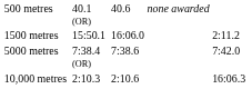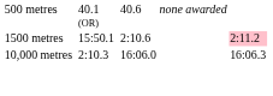 <table>
 <tr valign="top">
 <td>500 metres <br></td>
 <td></td>
 <td>40.1<br><small>(OR)</small></td>
 <td> <br>  <br> </td>
 <td>40.6</td>
 <td><em>none awarded</em></td>
 <td></td>
 </tr>
 <tr valign="top">
 <td>1500 metres <br></td>
 <td></td>
 <td>15:50.1</td>
 <td></td>
-<td>16:06.0</td>
+<td>2:10.6</td>
 <td></td>
-<td>2:11.2</td>
-</tr>
-<tr valign="top">
-<td>5000 metres <br></td>
-<td></td>
-<td>7:38.4<br><small>(OR)</small></td>
-<td></td>
-<td>7:38.6</td>
-<td></td>
-<td>7:42.0</td>
+<td style="background: pink;">2:11.2</td>
 </tr>
 <tr valign="top">
 <td>10,000 metres <br></td>
 <td></td>
 <td>2:10.3</td>
 <td></td>
-<td>2:10.6</td>
+<td>16:06.0</td>
 <td></td>
 <td>16:06.3</td>
 </tr>
 </table>
